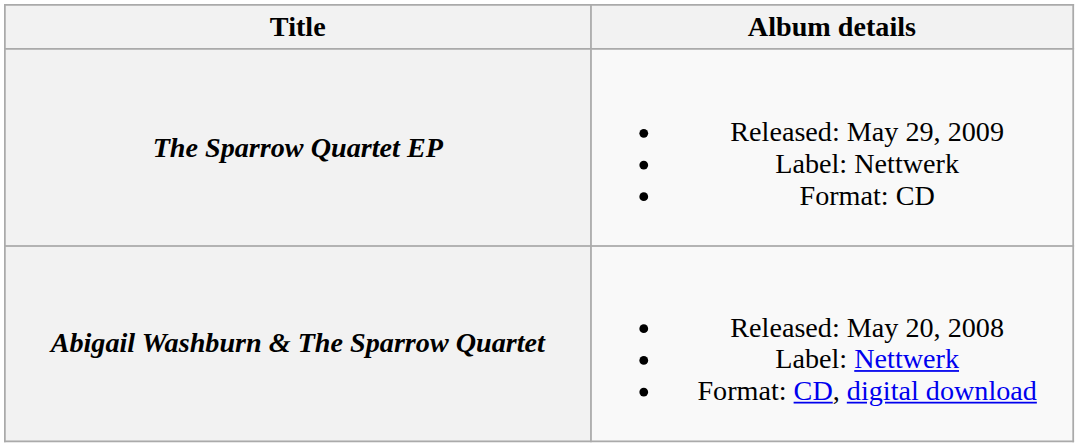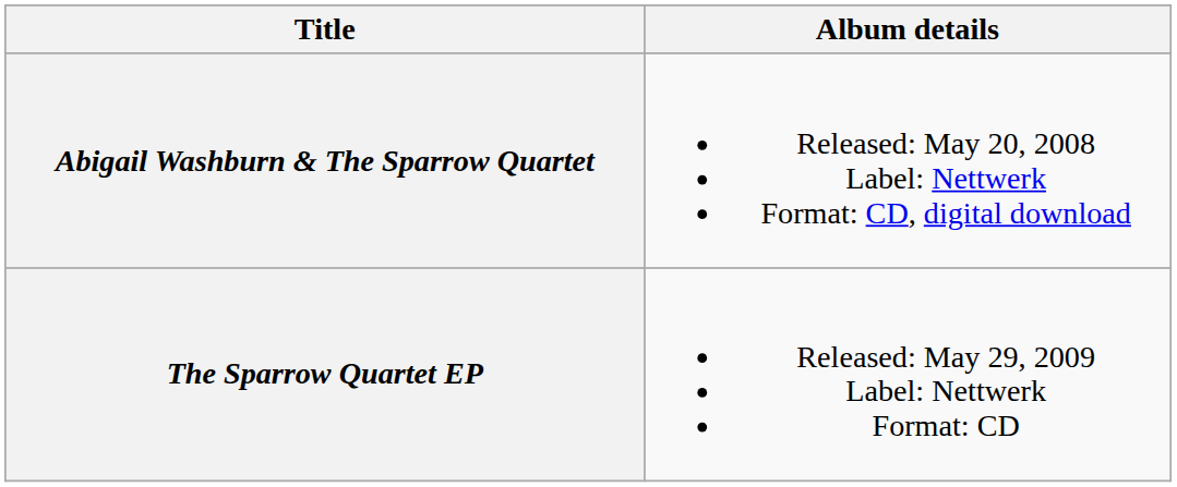 <table class="wikitable plainrowheaders" style="text-align:center;">
 <tr>
 <th scope="col" rowspan="1" style="width:24em;">Title</th>
 <th scope="col" rowspan="1" style="width:19em;">Album details</th>
 </tr>
 <tr>
+<th scope="row"><em>Abigail Washburn & The Sparrow Quartet</em></th>
+<td><br><ul><li>Released: May 20, 2008</li><li>Label: <a href='#'>Nettwerk</a></li><li>Format: <a href='#'>CD</a>, <a href='#'>digital download</a></li></ul></td>
+</tr>
+<tr>
 <th scope="row"><em>The Sparrow Quartet EP</em></th>
 <td><br><ul><li>Released: May 29, 2009</li><li>Label: Nettwerk</li><li>Format: CD</li></ul></td>
 </tr>
-<tr>
-<th scope="row"><em>Abigail Washburn & The Sparrow Quartet</em></th>
-<td><br><ul><li>Released: May 20, 2008</li><li>Label: <a href='#'>Nettwerk</a></li><li>Format: <a href='#'>CD</a>, <a href='#'>digital download</a></li></ul></td>
-</tr>
 </table>
